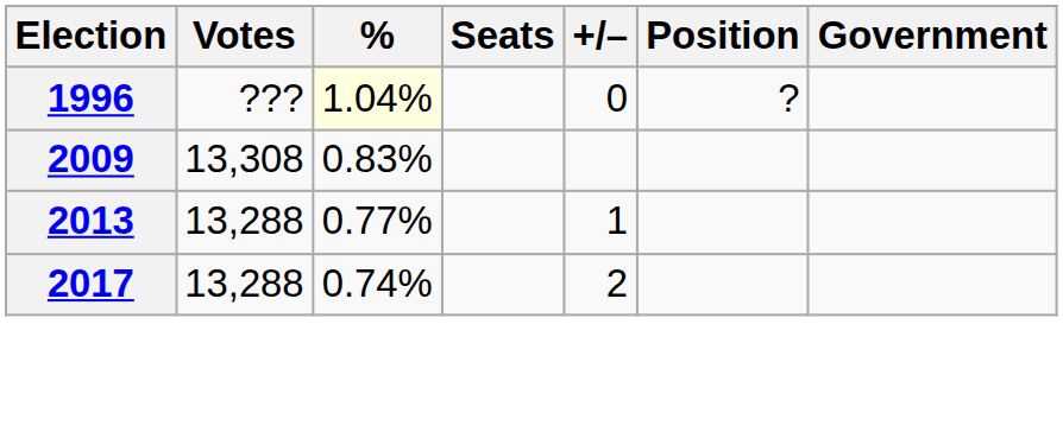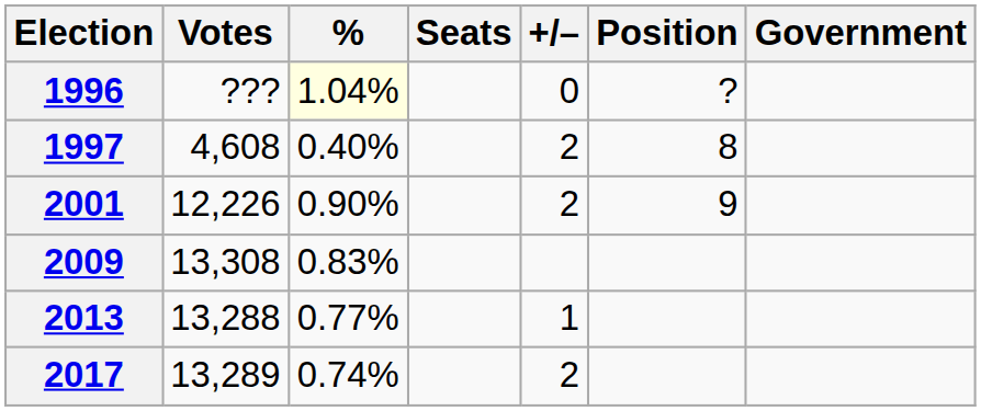 <table class=wikitable style="text-align: right;">
 <tr>
 <th>Election</th>
 <th>Votes</th>
 <th>%</th>
 <th>Seats</th>
 <th>+/–</th>
 <th>Position</th>
 <th>Government</th>
 </tr>
 <tr>
 <th><a href='#'>1996</a></th>
 <td>???</td>
 <td style="background: lightyellow;">1.04%</td>
 <td></td>
 <td>  0</td>
 <td> ?</td>
+<td></td>
+</tr>
+<tr>
+<th><a href='#'>1997</a></th>
+<td>4,608</td>
+<td>0.40%</td>
+<td></td>
+<td> 2</td>
+<td> 8</td>
+<td></td>
+</tr>
+<tr>
+<th><a href='#'>2001</a></th>
+<td>12,226</td>
+<td>0.90%</td>
+<td></td>
+<td> 2</td>
+<td> 9</td>
 <td></td>
 </tr>
 <tr>
 <th><a href='#'>2009</a></th>
 <td>13,308</td>
 <td>0.83%</td>
 <td></td>
 <td></td>
 <td></td>
 <td></td>
 </tr>
 <tr>
 <th><a href='#'>2013</a></th>
 <td>13,288</td>
 <td>0.77%</td>
 <td></td>
 <td> 1</td>
 <td></td>
 <td></td>
 </tr>
 <tr>
 <th><a href='#'>2017</a></th>
-<td>13,288</td>
+<td>13,289</td>
 <td>0.74%</td>
 <td></td>
 <td> 2</td>
 <td></td>
 <td></td>
 </tr>
 </table>
